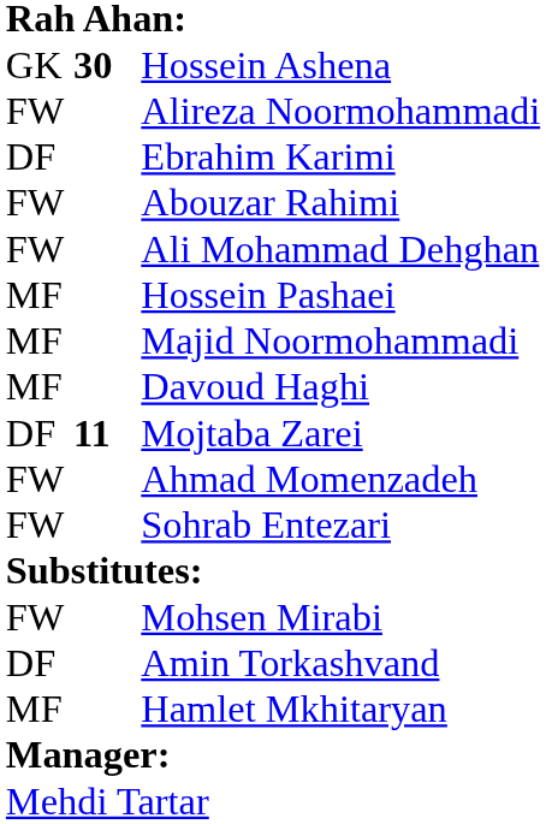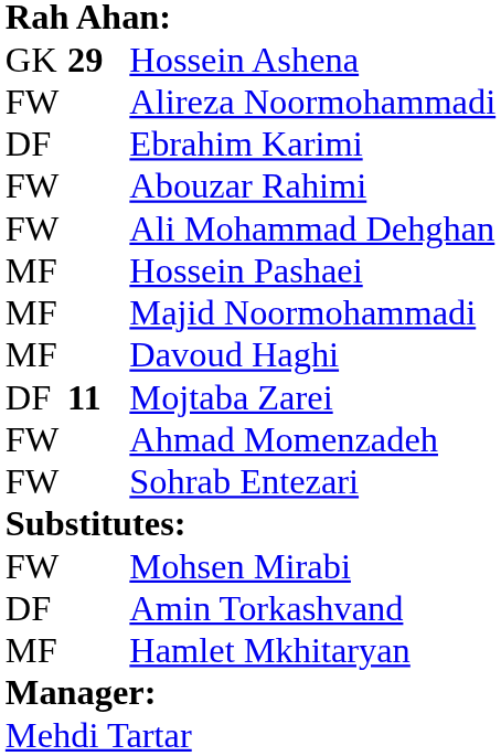 <table style="font-size: 90%" cellspacing="0" cellpadding="0" align=center>
 <tr>
 <td colspan="4"><strong>Rah Ahan:</strong></td>
 </tr>
 <tr>
 <th width=25></th>
 <th width=25></th>
 </tr>
 <tr>
 <td>GK</td>
-<td><strong>30</strong></td>
+<td><strong>29</strong></td>
 <td> <a href='#'>Hossein Ashena</a></td>
 <td></td>
 <td></td>
 </tr>
 <tr>
 <td>FW</td>
 <td></td>
 <td> <a href='#'>Alireza Noormohammadi</a></td>
 </tr>
 <tr>
 <td>DF</td>
 <td></td>
 <td> <a href='#'>Ebrahim Karimi</a></td>
 </tr>
 <tr>
 <td>FW</td>
 <td></td>
 <td> <a href='#'>Abouzar Rahimi</a></td>
 </tr>
 <tr>
 <td>FW</td>
 <td></td>
 <td> <a href='#'>Ali Mohammad Dehghan</a></td>
 <td></td>
 <td></td>
 <td></td>
 </tr>
 <tr>
 <td>MF</td>
 <td></td>
 <td> <a href='#'>Hossein Pashaei</a></td>
 </tr>
 <tr>
 <td>MF</td>
 <td></td>
 <td> <a href='#'>Majid Noormohammadi</a></td>
 <td></td>
 <td></td>
 <td></td>
 </tr>
 <tr>
 <td>MF</td>
 <td></td>
 <td> <a href='#'>Davoud Haghi</a></td>
 <td></td>
 <td></td>
 </tr>
 <tr>
 <td>DF</td>
 <td><strong>11</strong></td>
 <td> <a href='#'>Mojtaba Zarei</a></td>
 <td></td>
 </tr>
 <tr>
 <td>FW</td>
 <td></td>
 <td> <a href='#'>Ahmad Momenzadeh</a></td>
 </tr>
 <tr>
 <td>FW</td>
 <td></td>
 <td> <a href='#'>Sohrab Entezari</a></td>
 <td></td>
 <td></td>
 <td></td>
 </tr>
 <tr>
 <td colspan=3><strong>Substitutes:</strong></td>
 </tr>
 <tr>
 <td>FW</td>
 <td></td>
 <td> <a href='#'>Mohsen Mirabi</a></td>
 <td></td>
 <td></td>
 <td></td>
 </tr>
 <tr>
 <td>DF</td>
 <td></td>
 <td> <a href='#'>Amin Torkashvand</a></td>
 <td></td>
 <td></td>
 <td></td>
 </tr>
 <tr>
 <td>MF</td>
 <td></td>
 <td> <a href='#'>Hamlet Mkhitaryan</a></td>
 <td></td>
 <td></td>
 <td></td>
 </tr>
 <tr>
 <td colspan=3><strong>Manager:</strong></td>
 </tr>
 <tr>
 <td colspan=4> <a href='#'>Mehdi Tartar</a></td>
 </tr>
 </table>
